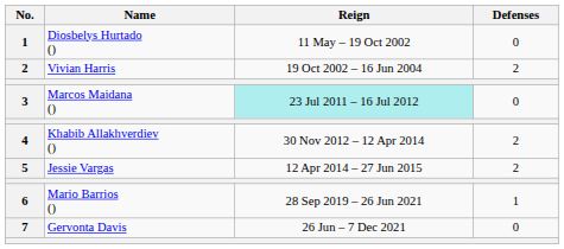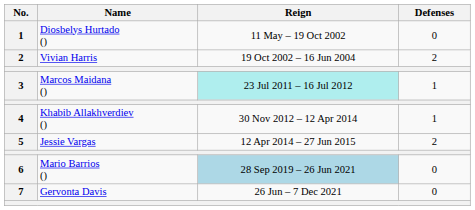 <table class="wikitable sortable" style="width:80%">
 <tr>
 <th>No.</th>
 <th>Name</th>
 <th>Reign</th>
 <th>Defenses</th>
 </tr>
 <tr align=center>
 <th>1</th>
 <td align=left><a href='#'>Diosbelys Hurtado</a><br>()</td>
 <td>11 May – 19 Oct 2002</td>
 <td>0</td>
 </tr>
 <tr align=center>
 <th>2</th>
 <td align=left><a href='#'>Vivian Harris</a></td>
 <td>19 Oct 2002 – 16 Jun 2004</td>
 <td>2</td>
 </tr>
 <tr align=center>
 <th colspan=4></th>
 </tr>
 <tr align=center>
 <th>3</th>
 <td align=left><a href='#'>Marcos Maidana</a><br>()</td>
 <td style="background: paleturquoise;">23 Jul 2011 – 16 Jul 2012</td>
-<td>0</td>
+<td>1</td>
 </tr>
 <tr align=center>
 <th colspan="4"></th>
 </tr>
 <tr align=center>
 <th>4</th>
 <td align=left><a href='#'>Khabib Allakhverdiev</a><br>()</td>
 <td>30 Nov 2012 – 12 Apr 2014</td>
-<td>2</td>
+<td>1</td>
 </tr>
 <tr align=center>
 <th>5</th>
 <td align=left><a href='#'>Jessie Vargas</a></td>
 <td>12 Apr 2014 – 27 Jun 2015</td>
 <td>2</td>
 </tr>
 <tr align=center>
 <th colspan="4"></th>
 </tr>
 <tr align=center>
 <th>6</th>
 <td align=left><a href='#'>Mario Barrios</a><br>()</td>
-<td>28 Sep 2019 – 26 Jun 2021</td>
-<td>1</td>
+<td style="background: lightblue;">28 Sep 2019 – 26 Jun 2021</td>
+<td>0</td>
 </tr>
 <tr align=center>
 <th>7</th>
 <td align=left><a href='#'>Gervonta Davis</a></td>
 <td>26 Jun – 7 Dec 2021</td>
 <td>0</td>
 </tr>
 <tr align=center>
 <th colspan=4></th>
 </tr>
 </table>
